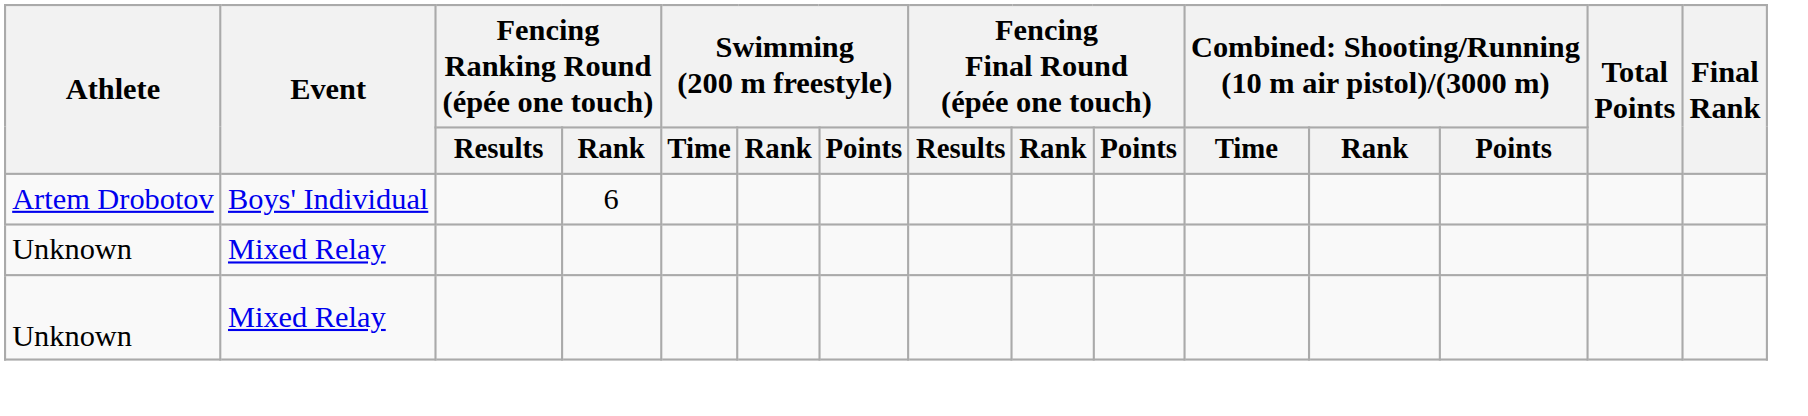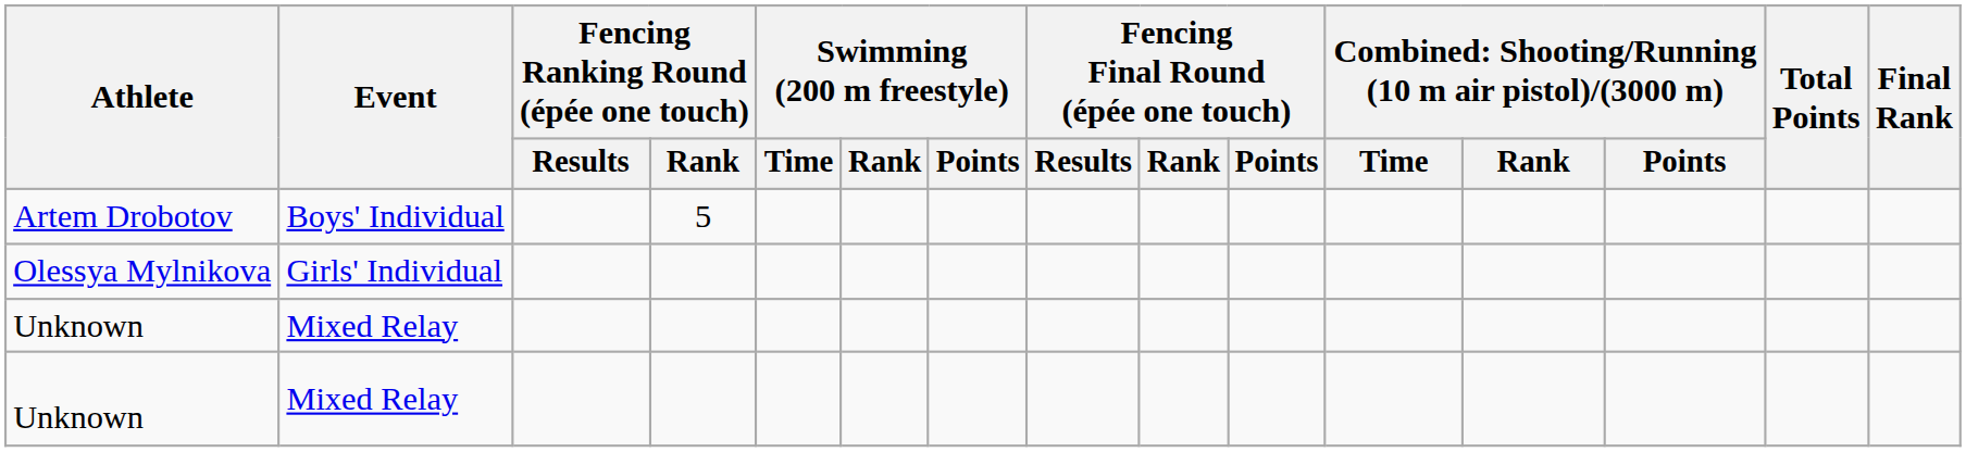 <table class="wikitable" style="font-size:90%;">
 <tr>
 <th rowspan=2>Athlete</th>
 <th rowspan=2>Event</th>
 <th colspan=2>Fencing<br>Ranking Round<br><span>(épée one touch)</span></th>
 <th colspan=3>Swimming<br><span>(200 m freestyle)</span></th>
 <th colspan=3>Fencing<br>Final Round<br><span>(épée one touch)</span></th>
 <th colspan=3>Combined: Shooting/Running<br><span>(10 m air pistol)/(3000 m)</span></th>
 <th rowspan=2>Total<br>Points</th>
 <th rowspan=2>Final<br>Rank</th>
 </tr>
 <tr style="font-size:95%">
 <th>Results</th>
 <th>Rank</th>
 <th>Time</th>
 <th>Rank</th>
 <th>Points</th>
 <th>Results</th>
 <th>Rank</th>
 <th>Points</th>
 <th>Time</th>
 <th>Rank</th>
 <th>Points</th>
 </tr>
 <tr align=center>
 <td align=left><a href='#'>Artem Drobotov</a></td>
 <td align=left><a href='#'>Boys' Individual</a></td>
 <td></td>
-<td>6</td>
+<td>5</td>
+<td></td>
+<td></td>
+<td></td>
+<td></td>
+<td></td>
+<td></td>
+<td></td>
+<td></td>
+<td></td>
+<td></td>
+<td></td>
+</tr>
+<tr align=center>
+<td align=left><a href='#'>Olessya Mylnikova</a></td>
+<td align=left><a href='#'>Girls' Individual</a></td>
+<td></td>
+<td></td>
 <td></td>
 <td></td>
 <td></td>
 <td></td>
 <td></td>
 <td></td>
 <td></td>
 <td></td>
 <td></td>
 <td></td>
 <td></td>
 </tr>
 <tr align=center>
 <td align=left>Unknown<br></td>
 <td align=left><a href='#'>Mixed Relay</a></td>
 <td></td>
 <td></td>
 <td></td>
 <td></td>
 <td></td>
 <td></td>
 <td></td>
 <td></td>
 <td></td>
 <td></td>
 <td></td>
 <td></td>
 <td></td>
 </tr>
 <tr align=center>
 <td align=left><br>Unknown</td>
 <td align=left><a href='#'>Mixed Relay</a></td>
 <td></td>
 <td></td>
 <td></td>
 <td></td>
 <td></td>
 <td></td>
 <td></td>
 <td></td>
 <td></td>
 <td></td>
 <td></td>
 <td></td>
 <td></td>
 </tr>
 </table>
